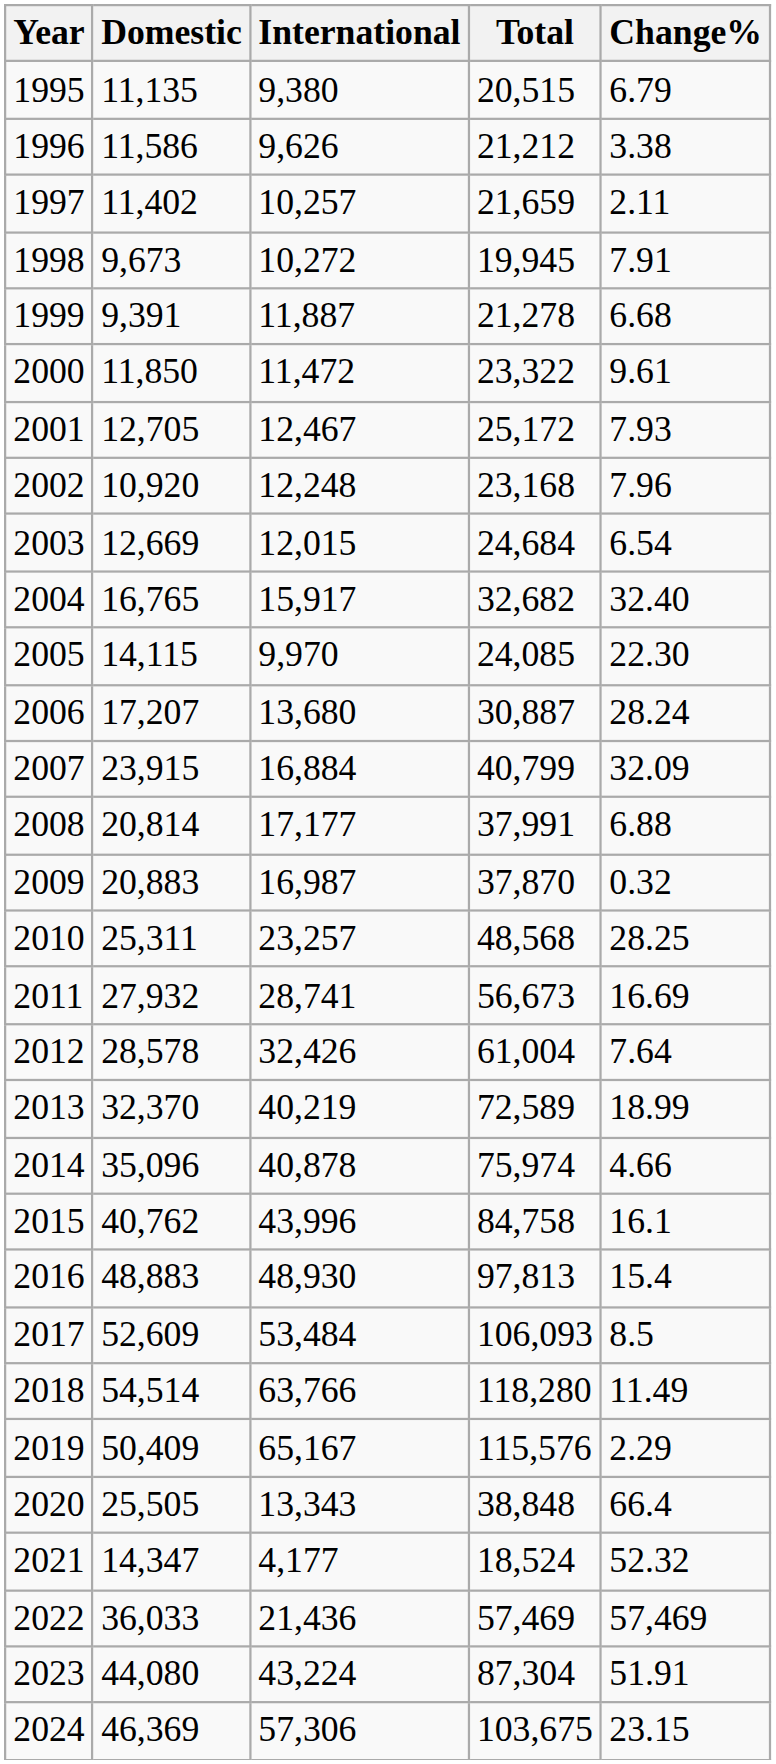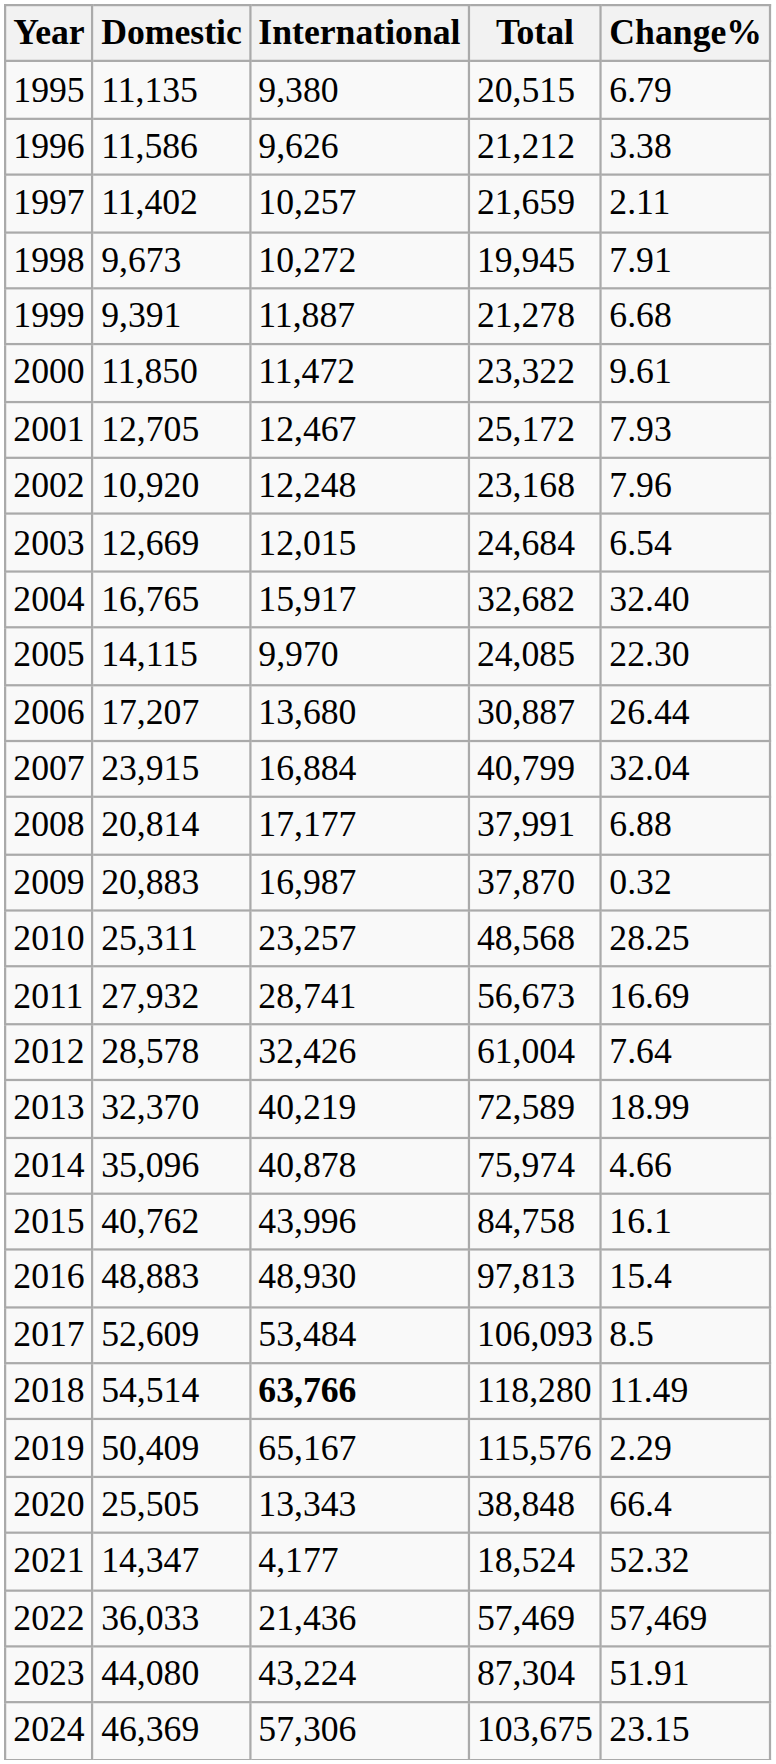 <table class="wikitable">
 <tr>
 <th>Year</th>
 <th>Domestic</th>
 <th>International</th>
 <th>Total</th>
 <th>Change%</th>
 </tr>
 <tr>
 <td>1995</td>
 <td>11,135</td>
 <td>9,380</td>
 <td>20,515</td>
 <td> 6.79</td>
 </tr>
 <tr>
 <td>1996</td>
 <td>11,586</td>
 <td>9,626</td>
 <td>21,212</td>
 <td> 3.38</td>
 </tr>
 <tr>
 <td>1997</td>
 <td>11,402</td>
 <td>10,257</td>
 <td>21,659</td>
 <td> 2.11</td>
 </tr>
 <tr>
 <td>1998</td>
 <td>9,673</td>
 <td>10,272</td>
 <td>19,945</td>
 <td> 7.91</td>
 </tr>
 <tr>
 <td>1999</td>
 <td>9,391</td>
 <td>11,887</td>
 <td>21,278</td>
 <td> 6.68</td>
 </tr>
 <tr>
 <td>2000</td>
 <td>11,850</td>
 <td>11,472</td>
 <td>23,322</td>
 <td> 9.61</td>
 </tr>
 <tr>
 <td>2001</td>
 <td>12,705</td>
 <td>12,467</td>
 <td>25,172</td>
 <td> 7.93</td>
 </tr>
 <tr>
 <td>2002</td>
 <td>10,920</td>
 <td>12,248</td>
 <td>23,168</td>
 <td> 7.96</td>
 </tr>
 <tr>
 <td>2003</td>
 <td>12,669</td>
 <td>12,015</td>
 <td>24,684</td>
 <td> 6.54</td>
 </tr>
 <tr>
 <td>2004</td>
 <td>16,765</td>
 <td>15,917</td>
 <td>32,682</td>
 <td> 32.40</td>
 </tr>
 <tr>
 <td>2005</td>
 <td>14,115</td>
 <td>9,970</td>
 <td>24,085</td>
 <td> 22.30</td>
 </tr>
 <tr>
 <td>2006</td>
 <td>17,207</td>
 <td>13,680</td>
 <td>30,887</td>
-<td> 28.24</td>
+<td> 26.44</td>
 </tr>
 <tr>
 <td>2007</td>
 <td>23,915</td>
 <td>16,884</td>
 <td>40,799</td>
-<td> 32.09</td>
+<td> 32.04</td>
 </tr>
 <tr>
 <td>2008</td>
 <td>20,814</td>
 <td>17,177</td>
 <td>37,991</td>
 <td> 6.88</td>
 </tr>
 <tr>
 <td>2009</td>
 <td>20,883</td>
 <td>16,987</td>
 <td>37,870</td>
 <td> 0.32</td>
 </tr>
 <tr>
 <td>2010</td>
 <td>25,311</td>
 <td>23,257</td>
 <td>48,568</td>
 <td> 28.25</td>
 </tr>
 <tr>
 <td>2011</td>
 <td>27,932</td>
 <td>28,741</td>
 <td>56,673</td>
 <td> 16.69</td>
 </tr>
 <tr>
 <td>2012</td>
 <td>28,578</td>
 <td>32,426</td>
 <td>61,004</td>
 <td> 7.64</td>
 </tr>
 <tr>
 <td>2013</td>
 <td>32,370</td>
 <td>40,219</td>
 <td>72,589</td>
 <td> 18.99</td>
 </tr>
 <tr>
 <td>2014</td>
 <td>35,096</td>
 <td>40,878</td>
 <td>75,974</td>
 <td> 4.66</td>
 </tr>
 <tr>
 <td>2015</td>
 <td>40,762</td>
 <td>43,996</td>
 <td>84,758</td>
 <td> 16.1</td>
 </tr>
 <tr>
 <td>2016</td>
 <td>48,883</td>
 <td>48,930</td>
 <td>97,813</td>
 <td> 15.4</td>
 </tr>
 <tr>
 <td>2017</td>
 <td>52,609</td>
 <td>53,484</td>
 <td>106,093</td>
 <td> 8.5</td>
 </tr>
 <tr>
 <td>2018</td>
 <td>54,514</td>
-<td>63,766</td>
+<td><strong>63,766</strong></td>
 <td>118,280</td>
 <td> 11.49</td>
 </tr>
 <tr>
 <td>2019</td>
 <td>50,409</td>
 <td>65,167</td>
 <td>115,576</td>
 <td> 2.29</td>
 </tr>
 <tr>
 <td>2020</td>
 <td>25,505</td>
 <td>13,343</td>
 <td>38,848</td>
 <td> 66.4</td>
 </tr>
 <tr>
 <td>2021</td>
 <td>14,347</td>
 <td>4,177</td>
 <td>18,524</td>
 <td> 52.32</td>
 </tr>
 <tr>
 <td>2022</td>
 <td>36,033</td>
 <td>21,436</td>
 <td>57,469</td>
 <td> 57,469</td>
 </tr>
 <tr>
 <td>2023</td>
 <td>44,080</td>
 <td>43,224</td>
 <td>87,304</td>
 <td> 51.91</td>
 </tr>
 <tr>
 <td>2024</td>
 <td>46,369</td>
 <td>57,306</td>
 <td>103,675</td>
 <td> 23.15</td>
 </tr>
 </table>
